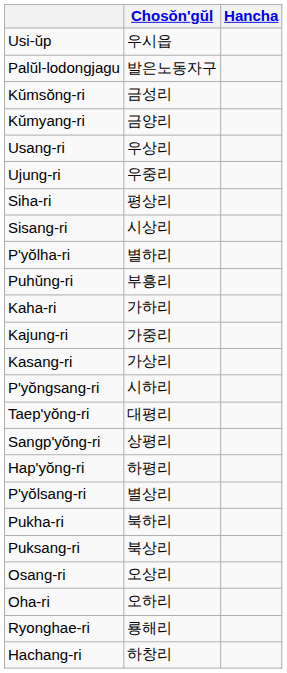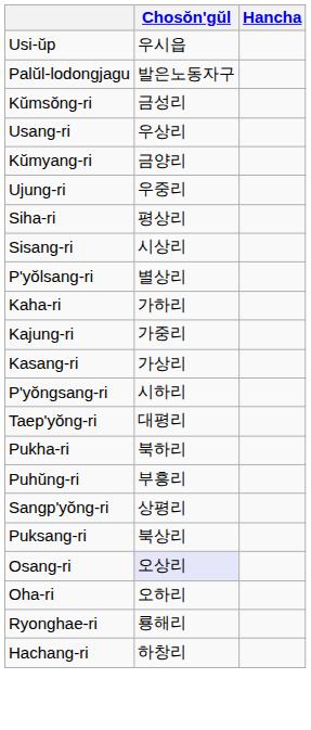 <table class="wikitable">
 <tr>
 <th></th>
 <th><a href='#'>Chosŏn'gŭl</a></th>
 <th><a href='#'>Hancha</a></th>
 </tr>
 <tr>
 <td>Usi-ŭp</td>
 <td>우시읍</td>
 <td></td>
 </tr>
 <tr>
 <td>Palŭl-lodongjagu</td>
 <td>발은노동자구</td>
 <td></td>
 </tr>
 <tr>
 <td>Kŭmsŏng-ri</td>
 <td>금성리</td>
 <td></td>
 </tr>
 <tr>
-<td>Kŭmyang-ri</td>
-<td>금양리</td>
+<td>Usang-ri</td>
+<td>우상리</td>
 <td></td>
 </tr>
 <tr>
-<td>Usang-ri</td>
-<td>우상리</td>
+<td>Kŭmyang-ri</td>
+<td>금양리</td>
 <td></td>
 </tr>
 <tr>
 <td>Ujung-ri</td>
 <td>우중리</td>
 <td></td>
 </tr>
 <tr>
 <td>Siha-ri</td>
 <td>평상리</td>
 <td></td>
 </tr>
 <tr>
 <td>Sisang-ri</td>
 <td>시상리</td>
 <td></td>
 </tr>
 <tr>
-<td>P'yŏlha-ri</td>
-<td>별하리</td>
-<td></td>
-</tr>
-<tr>
-<td>Puhŭng-ri</td>
-<td>부흥리</td>
+<td>P'yŏlsang-ri</td>
+<td>별상리</td>
 <td></td>
 </tr>
 <tr>
 <td>Kaha-ri</td>
 <td>가하리</td>
 <td></td>
 </tr>
 <tr>
 <td>Kajung-ri</td>
 <td>가중리</td>
 <td></td>
 </tr>
 <tr>
 <td>Kasang-ri</td>
 <td>가상리</td>
 <td></td>
 </tr>
 <tr>
 <td>P'yŏngsang-ri</td>
 <td>시하리</td>
 <td></td>
 </tr>
 <tr>
 <td>Taep'yŏng-ri</td>
 <td>대평리</td>
 <td></td>
 </tr>
 <tr>
-<td>Sangp'yŏng-ri</td>
-<td>상평리</td>
+<td>Pukha-ri</td>
+<td>북하리</td>
 <td></td>
 </tr>
 <tr>
-<td>Hap'yŏng-ri</td>
-<td>하평리</td>
+<td>Puhŭng-ri</td>
+<td>부흥리</td>
 <td></td>
 </tr>
 <tr>
-<td>P'yŏlsang-ri</td>
-<td>별상리</td>
-<td></td>
-</tr>
-<tr>
-<td>Pukha-ri</td>
-<td>북하리</td>
+<td>Sangp'yŏng-ri</td>
+<td>상평리</td>
 <td></td>
 </tr>
 <tr>
 <td>Puksang-ri</td>
 <td>북상리</td>
 <td></td>
 </tr>
 <tr>
 <td>Osang-ri</td>
-<td>오상리</td>
+<td style="background: lavender;">오상리</td>
 <td></td>
 </tr>
 <tr>
 <td>Oha-ri</td>
 <td>오하리</td>
 <td></td>
 </tr>
 <tr>
 <td>Ryonghae-ri</td>
 <td>룡해리</td>
 <td></td>
 </tr>
 <tr>
 <td>Hachang-ri</td>
 <td>하창리</td>
 <td></td>
 </tr>
 </table>
